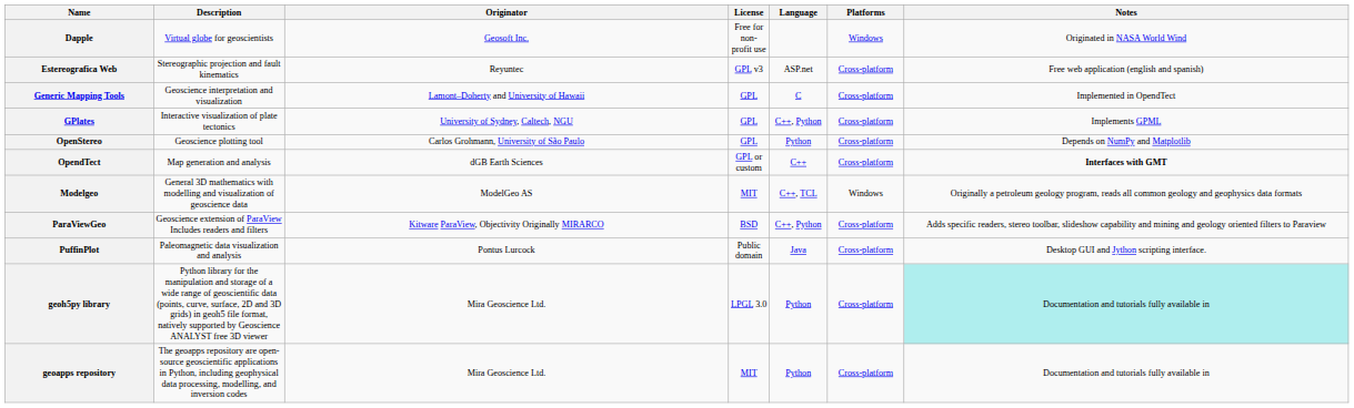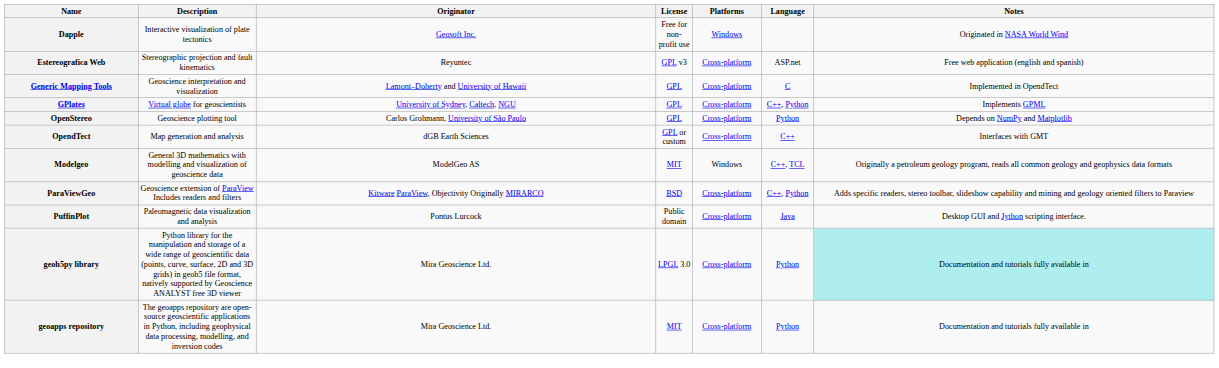 <table class="wikitable sortable" style="width: 100%; table-layout: fixed; font-size: smaller; text-align: center;">
 <tr style="background: #ececec">
 <th style="width:16em">Name</th>
 <th style="width:14em">Description</th>
 <th>Originator</th>
 <th style="width:4em">License</th>
+<th style="width:8em">Platforms</th>
 <th style="width:6em">Language</th>
-<th style="width:8em">Platforms</th>
 <th>Notes</th>
 </tr>
 <tr>
 <th>Dapple</th>
-<td><a href='#'>Virtual globe</a> for geoscientists</td>
+<td>Interactive visualization of plate tectonics</td>
 <td><a href='#'>Geosoft Inc.</a></td>
 <td>Free for non-profit use</td>
+<td><a href='#'>Windows</a></td>
 <td></td>
-<td><a href='#'>Windows</a></td>
 <td>Originated in <a href='#'>NASA World Wind</a></td>
 </tr>
 <tr>
 <th>Estereografica Web</th>
 <td>Stereographic projection and fault kinematics</td>
 <td>Reyuntec</td>
 <td><a href='#'>GPL</a> v3</td>
+<td><a href='#'>Cross-platform</a></td>
 <td>ASP.net</td>
-<td><a href='#'>Cross-platform</a></td>
 <td>Free web application (english and spanish)</td>
 </tr>
 <tr>
 <th><a href='#'>Generic Mapping Tools</a></th>
 <td>Geoscience interpretation and visualization</td>
 <td><a href='#'>Lamont–Doherty</a> and <a href='#'>University of Hawaii</a></td>
 <td><a href='#'>GPL</a></td>
+<td><a href='#'>Cross-platform</a></td>
 <td><a href='#'>C</a></td>
-<td><a href='#'>Cross-platform</a></td>
 <td>Implemented in OpendTect</td>
 </tr>
 <tr>
 <th><a href='#'>GPlates</a></th>
-<td>Interactive visualization of plate tectonics</td>
+<td><a href='#'>Virtual globe</a> for geoscientists</td>
 <td><a href='#'>University of Sydney</a>, <a href='#'>Caltech</a>, <a href='#'>NGU</a></td>
 <td><a href='#'>GPL</a></td>
+<td><a href='#'>Cross-platform</a></td>
 <td><a href='#'>C++</a>, <a href='#'>Python</a></td>
-<td><a href='#'>Cross-platform</a></td>
 <td>Implements <a href='#'>GPML</a></td>
 </tr>
 <tr>
 <th>OpenStereo</th>
 <td>Geoscience plotting tool</td>
 <td>Carlos Grohmann, <a href='#'>University of São Paulo</a></td>
 <td><a href='#'>GPL</a></td>
+<td><a href='#'>Cross-platform</a></td>
 <td><a href='#'>Python</a></td>
-<td><a href='#'>Cross-platform</a></td>
 <td>Depends on <a href='#'>NumPy</a> and <a href='#'>Matplotlib</a></td>
 </tr>
 <tr>
 <th>OpendTect</th>
 <td>Map generation and analysis</td>
 <td>dGB Earth Sciences</td>
 <td><a href='#'>GPL</a> or custom</td>
+<td><a href='#'>Cross-platform</a></td>
 <td><a href='#'>C++</a></td>
-<td><a href='#'>Cross-platform</a></td>
-<td><strong>Interfaces with GMT</strong></td>
+<td>Interfaces with GMT</td>
 </tr>
 <tr>
 <th>Modelgeo</th>
 <td>General 3D mathematics with modelling and visualization of geoscience data</td>
 <td>ModelGeo AS</td>
 <td><a href='#'>MIT</a></td>
+<td>Windows</td>
 <td><a href='#'>C++</a>, <a href='#'>TCL</a></td>
-<td>Windows</td>
 <td>Originally a petroleum geology program, reads all common geology and geophysics data formats</td>
 </tr>
 <tr>
 <th>ParaViewGeo</th>
 <td>Geoscience extension of <a href='#'>ParaView</a> Includes readers and filters</td>
 <td><a href='#'>Kitware</a> <a href='#'>ParaView</a>, Objectivity Originally <a href='#'>MIRARCO</a></td>
 <td><a href='#'>BSD</a></td>
+<td><a href='#'>Cross-platform</a></td>
 <td><a href='#'>C++</a>, <a href='#'>Python</a></td>
-<td><a href='#'>Cross-platform</a></td>
 <td>Adds specific readers, stereo toolbar, slideshow capability and mining and geology oriented filters to Paraview</td>
 </tr>
 <tr>
 <th>PuffinPlot</th>
 <td>Paleomagnetic data visualization and analysis</td>
 <td>Pontus Lurcock</td>
 <td>Public domain</td>
+<td><a href='#'>Cross-platform</a></td>
 <td><a href='#'>Java</a></td>
-<td><a href='#'>Cross-platform</a></td>
 <td>Desktop GUI and <a href='#'>Jython</a> scripting interface.</td>
 </tr>
 <tr>
 <th>geoh5py library</th>
 <td>Python library for the manipulation and storage of a wide range of geoscientific data (points, curve, surface, 2D and 3D grids) in geoh5 file format, natively supported by Geoscience ANALYST free 3D viewer</td>
 <td>Mira Geoscience Ltd.</td>
 <td><a href='#'>LPGL</a> 3.0</td>
+<td><a href='#'>Cross-platform</a></td>
 <td><a href='#'>Python</a></td>
-<td><a href='#'>Cross-platform</a></td>
 <td style="background: paleturquoise;">Documentation and tutorials fully available in </td>
 </tr>
 <tr>
 <th>geoapps repository</th>
 <td>The geoapps repository are open-source geoscientific applications in Python, including geophysical data processing, modelling, and inversion codes</td>
 <td>Mira Geoscience Ltd.</td>
 <td><a href='#'>MIT</a></td>
+<td><a href='#'>Cross-platform</a></td>
 <td><a href='#'>Python</a></td>
-<td><a href='#'>Cross-platform</a></td>
 <td>Documentation and tutorials fully available in </td>
 </tr>
 </table>
